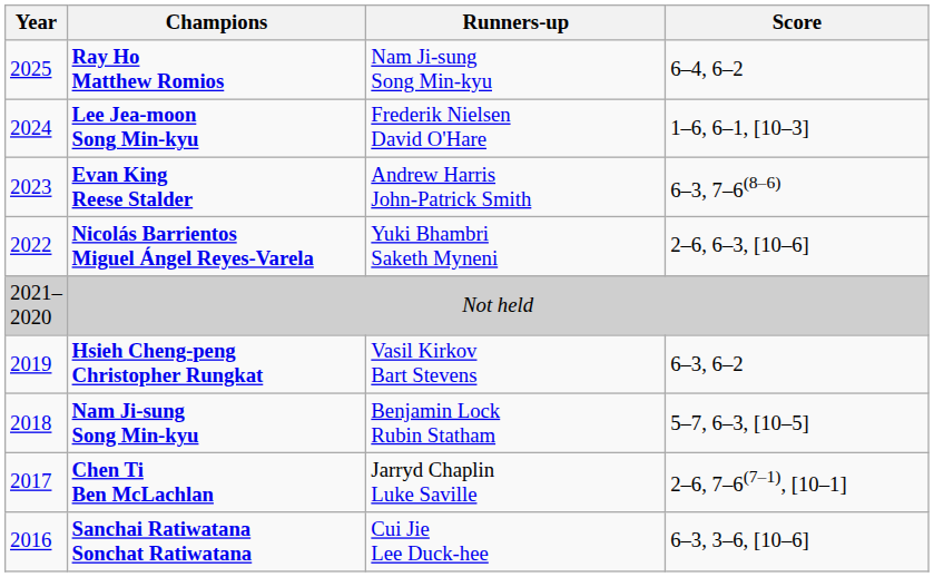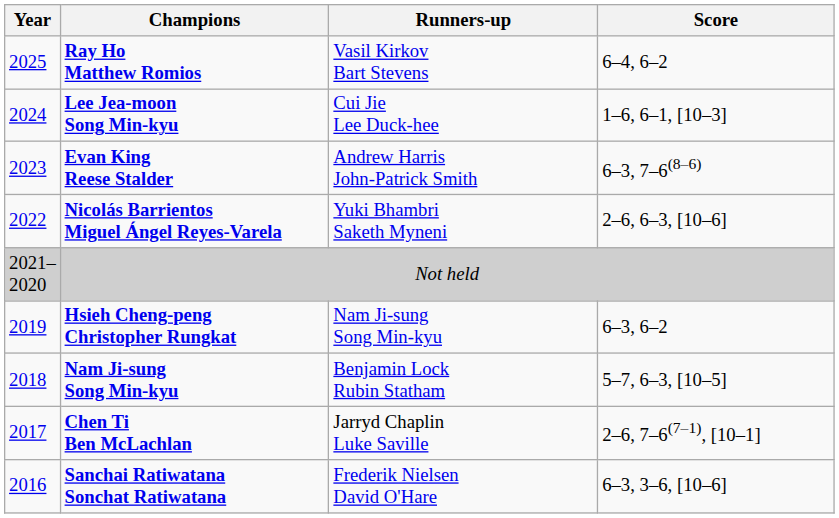 <table class="wikitable" style="font-size:90%">
 <tr>
 <th>Year</th>
 <th width="200">Champions</th>
 <th width="200">Runners-up</th>
 <th width="175">Score</th>
 </tr>
 <tr>
 <td><a href='#'>2025</a></td>
 <td> <strong><a href='#'>Ray Ho</a></strong><br> <strong><a href='#'>Matthew Romios</a></strong></td>
-<td> <a href='#'>Nam Ji-sung</a><br> <a href='#'>Song Min-kyu</a></td>
+<td> <a href='#'>Vasil Kirkov</a><br> <a href='#'>Bart Stevens</a></td>
 <td>6–4, 6–2</td>
 </tr>
 <tr>
 <td><a href='#'>2024</a></td>
 <td> <strong><a href='#'>Lee Jea-moon</a></strong><br> <strong><a href='#'>Song Min-kyu</a></strong></td>
-<td> <a href='#'>Frederik Nielsen</a><br> <a href='#'>David O'Hare</a></td>
+<td> <a href='#'>Cui Jie</a><br> <a href='#'>Lee Duck-hee</a></td>
 <td>1–6, 6–1, [10–3]</td>
 </tr>
 <tr>
 <td><a href='#'>2023</a></td>
 <td> <strong><a href='#'>Evan King</a></strong><br> <strong><a href='#'>Reese Stalder</a></strong></td>
 <td> <a href='#'>Andrew Harris</a><br> <a href='#'>John-Patrick Smith</a></td>
 <td>6–3, 7–6<sup>(8–6)</sup></td>
 </tr>
 <tr>
 <td><a href='#'>2022</a></td>
 <td> <strong><a href='#'>Nicolás Barrientos</a></strong><br> <strong><a href='#'>Miguel Ángel Reyes-Varela</a></strong></td>
 <td> <a href='#'>Yuki Bhambri</a><br> <a href='#'>Saketh Myneni</a></td>
 <td>2–6, 6–3, [10–6]</td>
 </tr>
 <tr>
 <td style="background:#cfcfcf">2021–<br>2020</td>
 <td colspan=3 align=center style="background:#cfcfcf"><em>Not held</em></td>
 </tr>
 <tr>
 <td><a href='#'>2019</a></td>
 <td> <strong><a href='#'>Hsieh Cheng-peng</a></strong><br> <strong><a href='#'>Christopher Rungkat</a></strong></td>
-<td> <a href='#'>Vasil Kirkov</a><br> <a href='#'>Bart Stevens</a></td>
+<td> <a href='#'>Nam Ji-sung</a><br> <a href='#'>Song Min-kyu</a></td>
 <td>6–3, 6–2</td>
 </tr>
 <tr>
 <td><a href='#'>2018</a></td>
 <td> <strong><a href='#'>Nam Ji-sung</a></strong><br> <strong><a href='#'>Song Min-kyu</a></strong></td>
 <td> <a href='#'>Benjamin Lock</a><br> <a href='#'>Rubin Statham</a></td>
 <td>5–7, 6–3, [10–5]</td>
 </tr>
 <tr>
 <td><a href='#'>2017</a></td>
 <td> <strong><a href='#'>Chen Ti</a></strong><br> <strong><a href='#'>Ben McLachlan</a></strong></td>
 <td> Jarryd Chaplin<br> <a href='#'>Luke Saville</a></td>
 <td>2–6, 7–6<sup>(7–1)</sup>, [10–1]</td>
 </tr>
 <tr>
 <td><a href='#'>2016</a></td>
 <td> <strong><a href='#'>Sanchai Ratiwatana</a></strong><br> <strong><a href='#'>Sonchat Ratiwatana</a></strong></td>
-<td> <a href='#'>Cui Jie</a><br> <a href='#'>Lee Duck-hee</a></td>
+<td> <a href='#'>Frederik Nielsen</a><br> <a href='#'>David O'Hare</a></td>
 <td>6–3, 3–6, [10–6]</td>
 </tr>
 </table>
